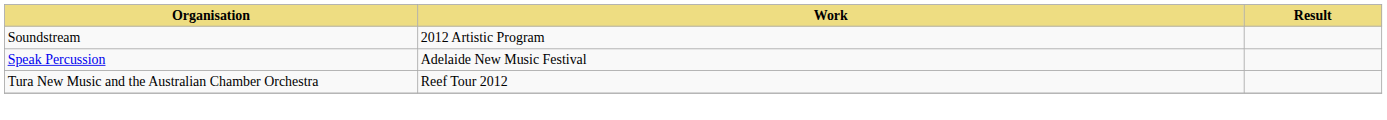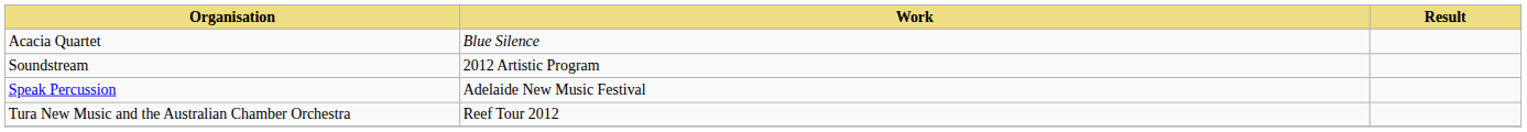 <table class="wikitable" width=100%>
 <tr>
 <th style="width:30%;background:#EEDD82;">Organisation</th>
 <th style="width:60%;background:#EEDD82;">Work</th>
 <th style="width:10%;background:#EEDD82;">Result<br></th>
+</tr>
+<tr>
+<td>Acacia Quartet</td>
+<td><em>Blue Silence</em></td>
+<td></td>
 </tr>
 <tr>
 <td>Soundstream</td>
 <td>2012 Artistic Program</td>
 <td></td>
 </tr>
 <tr>
 <td><a href='#'>Speak Percussion</a></td>
 <td>Adelaide New Music Festival</td>
 <td></td>
 </tr>
 <tr>
 <td>Tura New Music and the Australian Chamber Orchestra</td>
 <td>Reef Tour 2012</td>
 <td></td>
 </tr>
 <tr>
 </tr>
 </table>
